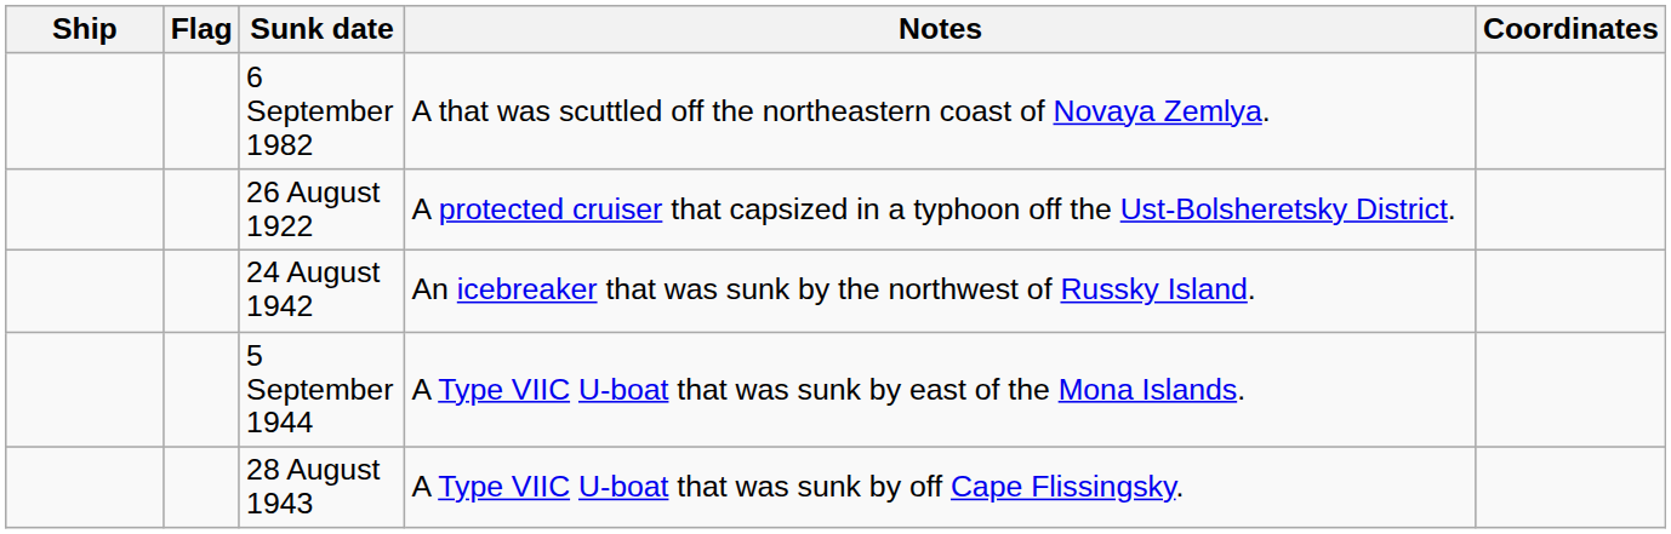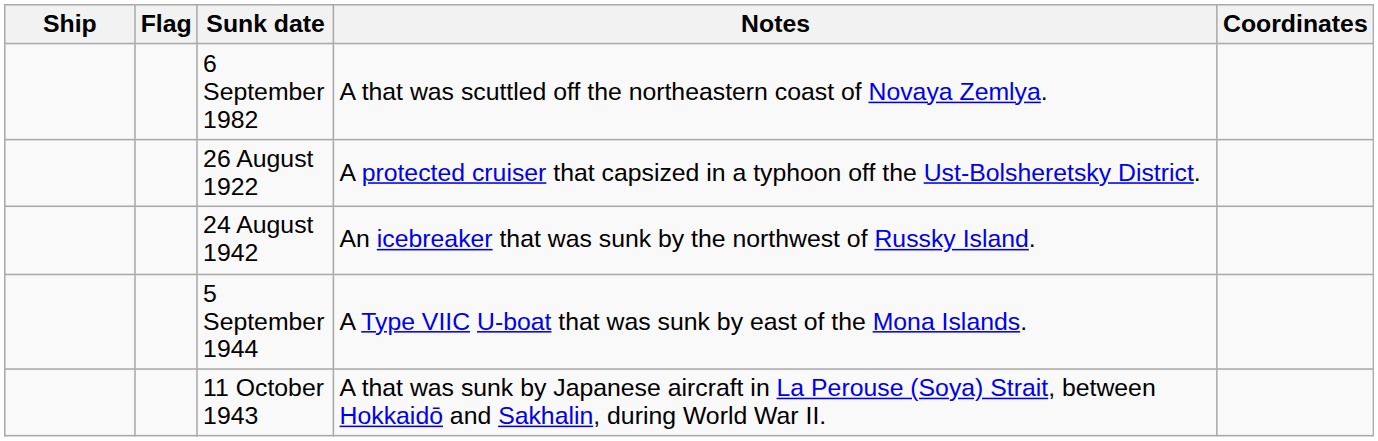 <table class=wikitable | style = "width:100%">
 <tr>
 <th style="width:10%">Ship</th>
 <th>Flag</th>
 <th style="width:10%">Sunk date</th>
 <th style="width:70%">Notes</th>
 <th style="width:10%">Coordinates</th>
 </tr>
 <tr>
 <td></td>
 <td></td>
 <td>6 September 1982</td>
 <td>A  that was scuttled off the northeastern coast of <a href='#'>Novaya Zemlya</a>.</td>
 <td></td>
 </tr>
 <tr>
 <td></td>
 <td></td>
 <td>26 August 1922</td>
 <td>A  <a href='#'>protected cruiser</a> that capsized in a typhoon off the <a href='#'>Ust-Bolsheretsky District</a>.</td>
 <td></td>
 </tr>
 <tr>
 <td></td>
 <td></td>
 <td>24 August 1942</td>
 <td>An <a href='#'>icebreaker</a> that was sunk by the  northwest of <a href='#'>Russky Island</a>.</td>
 <td></td>
 </tr>
 <tr>
 <td></td>
 <td></td>
 <td>5 September 1944</td>
 <td>A <a href='#'>Type VIIC</a> <a href='#'>U-boat</a> that was sunk by  east of the <a href='#'>Mona Islands</a>.</td>
 <td></td>
 </tr>
 <tr>
 <td></td>
 <td></td>
-<td>28 August 1943</td>
-<td>A <a href='#'>Type VIIC</a> <a href='#'>U-boat</a> that was sunk by  off <a href='#'>Cape Flissingsky</a>.</td>
+<td>11 October 1943</td>
+<td>A  that was sunk by Japanese aircraft in <a href='#'>La Perouse (Soya) Strait</a>, between <a href='#'>Hokkaidō</a> and <a href='#'>Sakhalin</a>, during World War II.</td>
 <td></td>
 </tr>
 </table>
